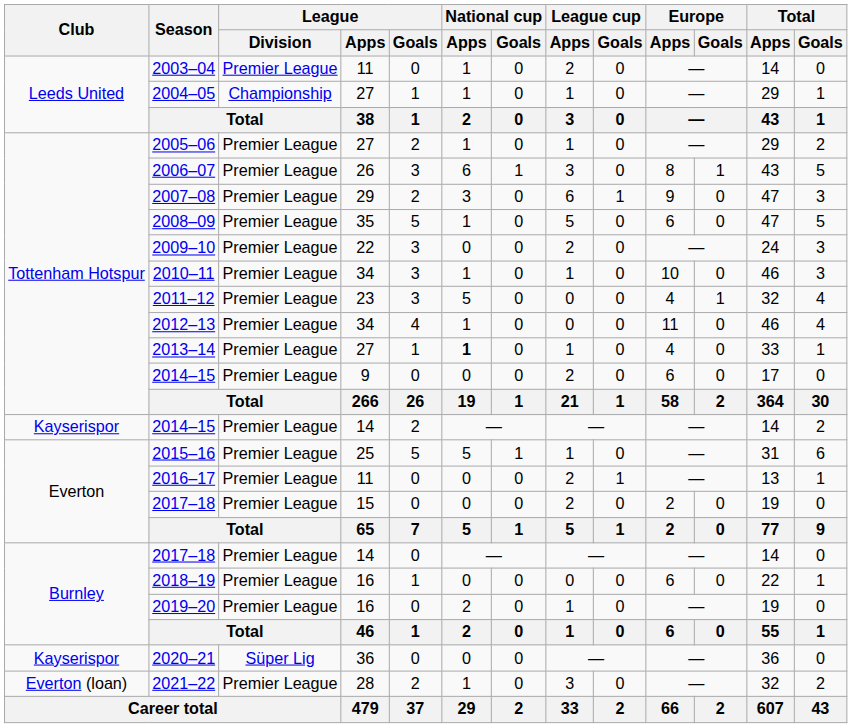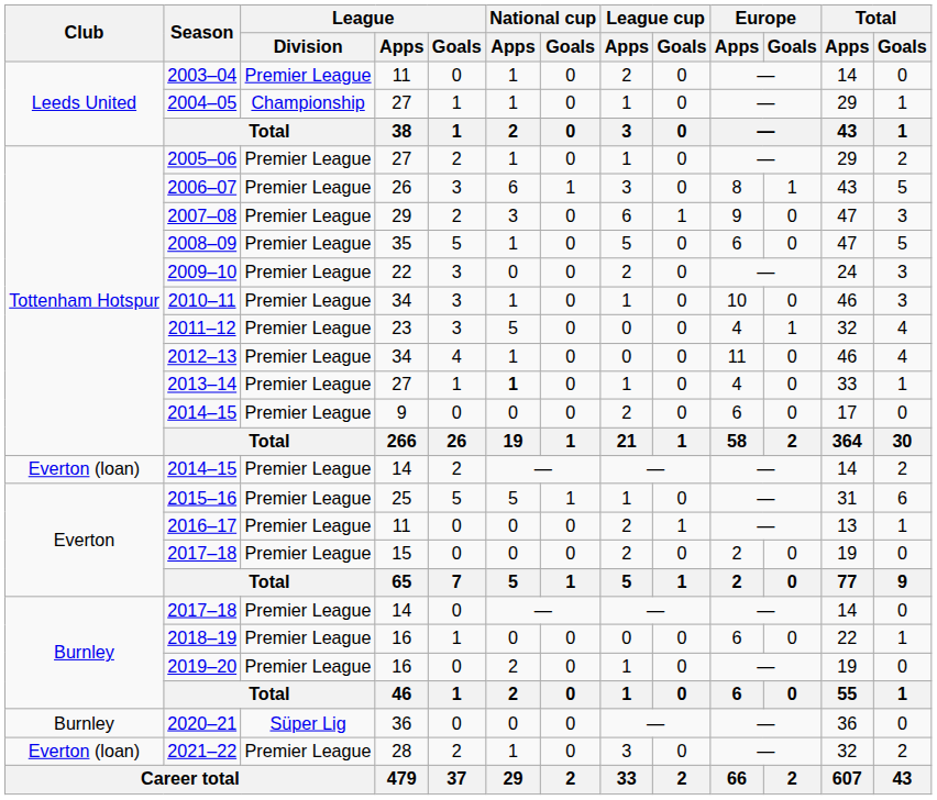 <table class=wikitable style=text-align:center>
 <tr>
 <th rowspan="2">Club</th>
 <th rowspan="2">Season</th>
 <th colspan="3">League</th>
 <th colspan="2">National cup</th>
 <th colspan="2">League cup</th>
 <th colspan="2">Europe</th>
 <th colspan="2">Total</th>
 </tr>
 <tr>
 <th>Division</th>
 <th>Apps</th>
 <th>Goals</th>
 <th>Apps</th>
 <th>Goals</th>
 <th>Apps</th>
 <th>Goals</th>
 <th>Apps</th>
 <th>Goals</th>
 <th>Apps</th>
 <th>Goals</th>
 </tr>
 <tr>
 <td rowspan="3"><a href='#'>Leeds United</a></td>
 <td><a href='#'>2003–04</a></td>
 <td><a href='#'>Premier League</a></td>
 <td>11</td>
 <td>0</td>
 <td>1</td>
 <td>0</td>
 <td>2</td>
 <td>0</td>
 <td colspan="2">—</td>
 <td>14</td>
 <td>0</td>
 </tr>
 <tr>
 <td><a href='#'>2004–05</a></td>
 <td><a href='#'>Championship</a></td>
 <td>27</td>
 <td>1</td>
 <td>1</td>
 <td>0</td>
 <td>1</td>
 <td>0</td>
 <td colspan="2">—</td>
 <td>29</td>
 <td>1</td>
 </tr>
 <tr>
 <th colspan="2">Total</th>
 <th>38</th>
 <th>1</th>
 <th>2</th>
 <th>0</th>
 <th>3</th>
 <th>0</th>
 <th colspan="2">—</th>
 <th>43</th>
 <th>1</th>
 </tr>
 <tr>
 <td rowspan="11"><a href='#'>Tottenham Hotspur</a></td>
 <td><a href='#'>2005–06</a></td>
 <td>Premier League</td>
 <td>27</td>
 <td>2</td>
 <td>1</td>
 <td>0</td>
 <td>1</td>
 <td>0</td>
 <td colspan="2">—</td>
 <td>29</td>
 <td>2</td>
 </tr>
 <tr>
 <td><a href='#'>2006–07</a></td>
 <td>Premier League</td>
 <td>26</td>
 <td>3</td>
 <td>6</td>
 <td>1</td>
 <td>3</td>
 <td>0</td>
 <td>8</td>
 <td>1</td>
 <td>43</td>
 <td>5</td>
 </tr>
 <tr>
 <td><a href='#'>2007–08</a></td>
 <td>Premier League</td>
 <td>29</td>
 <td>2</td>
 <td>3</td>
 <td>0</td>
 <td>6</td>
 <td>1</td>
 <td>9</td>
 <td>0</td>
 <td>47</td>
 <td>3</td>
 </tr>
 <tr>
 <td><a href='#'>2008–09</a></td>
 <td>Premier League</td>
 <td>35</td>
 <td>5</td>
 <td>1</td>
 <td>0</td>
 <td>5</td>
 <td>0</td>
 <td>6</td>
 <td>0</td>
 <td>47</td>
 <td>5</td>
 </tr>
 <tr>
 <td><a href='#'>2009–10</a></td>
 <td>Premier League</td>
 <td>22</td>
 <td>3</td>
 <td>0</td>
 <td>0</td>
 <td>2</td>
 <td>0</td>
 <td colspan="2">—</td>
 <td>24</td>
 <td>3</td>
 </tr>
 <tr>
 <td><a href='#'>2010–11</a></td>
 <td>Premier League</td>
 <td>34</td>
 <td>3</td>
 <td>1</td>
 <td>0</td>
 <td>1</td>
 <td>0</td>
 <td>10</td>
 <td>0</td>
 <td>46</td>
 <td>3</td>
 </tr>
 <tr>
 <td><a href='#'>2011–12</a></td>
 <td>Premier League</td>
 <td>23</td>
 <td>3</td>
 <td>5</td>
 <td>0</td>
 <td>0</td>
 <td>0</td>
 <td>4</td>
 <td>1</td>
 <td>32</td>
 <td>4</td>
 </tr>
 <tr>
 <td><a href='#'>2012–13</a></td>
 <td>Premier League</td>
 <td>34</td>
 <td>4</td>
 <td>1</td>
 <td>0</td>
 <td>0</td>
 <td>0</td>
 <td>11</td>
 <td>0</td>
 <td>46</td>
 <td>4</td>
 </tr>
 <tr>
 <td><a href='#'>2013–14</a></td>
 <td>Premier League</td>
 <td>27</td>
 <td>1</td>
 <td><strong>1</strong></td>
 <td>0</td>
 <td>1</td>
 <td>0</td>
 <td>4</td>
 <td>0</td>
 <td>33</td>
 <td>1</td>
 </tr>
 <tr>
 <td><a href='#'>2014–15</a></td>
 <td>Premier League</td>
 <td>9</td>
 <td>0</td>
 <td>0</td>
 <td>0</td>
 <td>2</td>
 <td>0</td>
 <td>6</td>
 <td>0</td>
 <td>17</td>
 <td>0</td>
 </tr>
 <tr>
 <th colspan="2">Total</th>
 <th>266</th>
 <th>26</th>
 <th>19</th>
 <th>1</th>
 <th>21</th>
 <th>1</th>
 <th>58</th>
 <th>2</th>
 <th>364</th>
 <th>30</th>
 </tr>
 <tr>
-<td><a href='#'>Kayserispor</a></td>
+<td><a href='#'>Everton</a> (loan)</td>
 <td><a href='#'>2014–15</a></td>
 <td>Premier League</td>
 <td>14</td>
 <td>2</td>
 <td colspan="2">—</td>
 <td colspan="2">—</td>
 <td colspan="2">—</td>
 <td>14</td>
 <td>2</td>
 </tr>
 <tr>
 <td rowspan="4">Everton</td>
 <td><a href='#'>2015–16</a></td>
 <td>Premier League</td>
 <td>25</td>
 <td>5</td>
 <td>5</td>
 <td>1</td>
 <td>1</td>
 <td>0</td>
 <td colspan="2">—</td>
 <td>31</td>
 <td>6</td>
 </tr>
 <tr>
 <td><a href='#'>2016–17</a></td>
 <td>Premier League</td>
 <td>11</td>
 <td>0</td>
 <td>0</td>
 <td>0</td>
 <td>2</td>
 <td>1</td>
 <td colspan="2">—</td>
 <td>13</td>
 <td>1</td>
 </tr>
 <tr>
 <td><a href='#'>2017–18</a></td>
 <td>Premier League</td>
 <td>15</td>
 <td>0</td>
 <td>0</td>
 <td>0</td>
 <td>2</td>
 <td>0</td>
 <td>2</td>
 <td>0</td>
 <td>19</td>
 <td>0</td>
 </tr>
 <tr>
 <th colspan="2">Total</th>
 <th>65</th>
 <th>7</th>
 <th>5</th>
 <th>1</th>
 <th>5</th>
 <th>1</th>
 <th>2</th>
 <th>0</th>
 <th>77</th>
 <th>9</th>
 </tr>
 <tr>
 <td rowspan="4"><a href='#'>Burnley</a></td>
 <td><a href='#'>2017–18</a></td>
 <td>Premier League</td>
 <td>14</td>
 <td>0</td>
 <td colspan="2">—</td>
 <td colspan="2">—</td>
 <td colspan="2">—</td>
 <td>14</td>
 <td>0</td>
 </tr>
 <tr>
 <td><a href='#'>2018–19</a></td>
 <td>Premier League</td>
 <td>16</td>
 <td>1</td>
 <td>0</td>
 <td>0</td>
 <td>0</td>
 <td>0</td>
 <td>6</td>
 <td>0</td>
 <td>22</td>
 <td>1</td>
 </tr>
 <tr>
 <td><a href='#'>2019–20</a></td>
 <td>Premier League</td>
 <td>16</td>
 <td>0</td>
 <td>2</td>
 <td>0</td>
 <td>1</td>
 <td>0</td>
 <td colspan="2">—</td>
 <td>19</td>
 <td>0</td>
 </tr>
 <tr>
 <th colspan="2">Total</th>
 <th>46</th>
 <th>1</th>
 <th>2</th>
 <th>0</th>
 <th>1</th>
 <th>0</th>
 <th>6</th>
 <th>0</th>
 <th>55</th>
 <th>1</th>
 </tr>
 <tr>
-<td><a href='#'>Kayserispor</a></td>
+<td>Burnley</td>
 <td><a href='#'>2020–21</a></td>
 <td><a href='#'>Süper Lig</a></td>
 <td>36</td>
 <td>0</td>
 <td>0</td>
 <td>0</td>
 <td colspan="2">—</td>
 <td colspan="2">—</td>
 <td>36</td>
 <td>0</td>
 </tr>
 <tr>
 <td><a href='#'>Everton</a> (loan)</td>
 <td><a href='#'>2021–22</a></td>
 <td>Premier League</td>
 <td>28</td>
 <td>2</td>
 <td>1</td>
 <td>0</td>
 <td>3</td>
 <td>0</td>
 <td colspan="2">—</td>
 <td>32</td>
 <td>2</td>
 </tr>
 <tr>
 <th colspan="3">Career total</th>
 <th>479</th>
 <th>37</th>
 <th>29</th>
 <th>2</th>
 <th>33</th>
 <th>2</th>
 <th>66</th>
 <th>2</th>
 <th>607</th>
 <th>43</th>
 </tr>
 </table>
